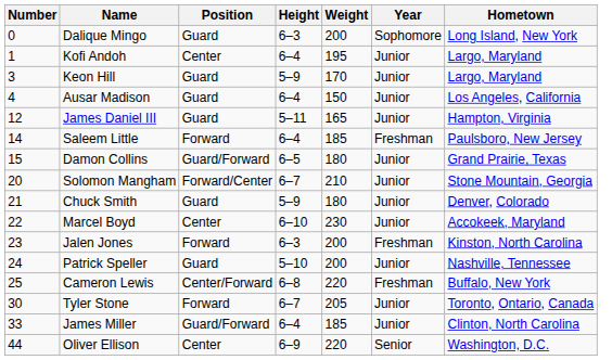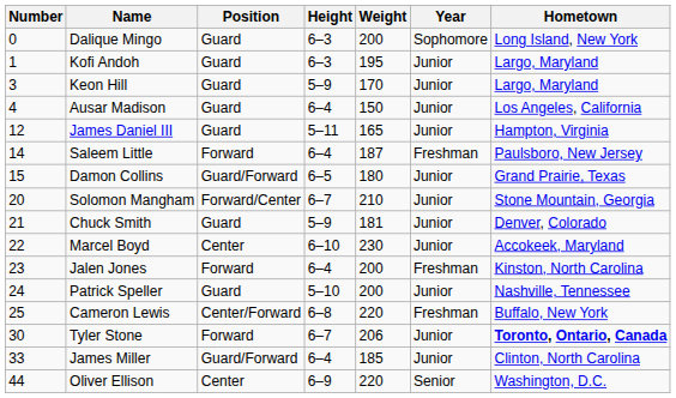 <table class="wikitable sortable" style="font-size: 95%;">
 <tr>
 <th>Number</th>
 <th>Name</th>
 <th>Position</th>
 <th>Height</th>
 <th>Weight</th>
 <th>Year</th>
 <th>Hometown</th>
 </tr>
 <tr>
 <td>0</td>
 <td>Dalique Mingo</td>
 <td>Guard</td>
 <td>6–3</td>
 <td>200</td>
 <td>Sophomore</td>
 <td><a href='#'>Long Island</a>, <a href='#'>New York</a></td>
 </tr>
 <tr>
 <td>1</td>
 <td>Kofi Andoh</td>
-<td>Center</td>
-<td>6–4</td>
+<td>Guard</td>
+<td>6–3</td>
 <td>195</td>
 <td>Junior</td>
 <td><a href='#'>Largo, Maryland</a></td>
 </tr>
 <tr>
 <td>3</td>
 <td>Keon Hill</td>
 <td>Guard</td>
 <td>5–9</td>
 <td>170</td>
 <td>Junior</td>
 <td><a href='#'>Largo, Maryland</a></td>
 </tr>
 <tr>
 <td>4</td>
 <td>Ausar Madison</td>
 <td>Guard</td>
 <td>6–4</td>
 <td>150</td>
 <td>Junior</td>
 <td><a href='#'>Los Angeles</a>, <a href='#'>California</a></td>
 </tr>
 <tr>
 <td>12</td>
 <td><a href='#'>James Daniel III</a></td>
 <td>Guard</td>
 <td>5–11</td>
 <td>165</td>
 <td>Junior</td>
 <td><a href='#'>Hampton, Virginia</a></td>
 </tr>
 <tr>
 <td>14</td>
 <td>Saleem Little</td>
 <td>Forward</td>
 <td>6–4</td>
-<td>185</td>
+<td>187</td>
 <td>Freshman</td>
 <td><a href='#'>Paulsboro, New Jersey</a></td>
 </tr>
 <tr>
 <td>15</td>
 <td>Damon Collins</td>
 <td>Guard/Forward</td>
 <td>6–5</td>
 <td>180</td>
 <td>Junior</td>
 <td><a href='#'>Grand Prairie, Texas</a></td>
 </tr>
 <tr>
 <td>20</td>
 <td>Solomon Mangham</td>
 <td>Forward/Center</td>
 <td>6–7</td>
 <td>210</td>
 <td>Junior</td>
 <td><a href='#'>Stone Mountain, Georgia</a></td>
 </tr>
 <tr>
 <td>21</td>
 <td>Chuck Smith</td>
 <td>Guard</td>
 <td>5–9</td>
-<td>180</td>
+<td>181</td>
 <td>Junior</td>
 <td><a href='#'>Denver</a>, <a href='#'>Colorado</a></td>
 </tr>
 <tr>
 <td>22</td>
 <td>Marcel Boyd</td>
 <td>Center</td>
 <td>6–10</td>
 <td>230</td>
 <td>Junior</td>
 <td><a href='#'>Accokeek, Maryland</a></td>
 </tr>
 <tr>
 <td>23</td>
 <td>Jalen Jones</td>
 <td>Forward</td>
-<td>6–3</td>
+<td>6–4</td>
 <td>200</td>
 <td>Freshman</td>
 <td><a href='#'>Kinston, North Carolina</a></td>
 </tr>
 <tr>
 <td>24</td>
 <td>Patrick Speller</td>
 <td>Guard</td>
 <td>5–10</td>
 <td>200</td>
 <td>Junior</td>
 <td><a href='#'>Nashville, Tennessee</a></td>
 </tr>
 <tr>
 <td>25</td>
 <td>Cameron Lewis</td>
 <td>Center/Forward</td>
 <td>6–8</td>
 <td>220</td>
 <td>Freshman</td>
 <td><a href='#'>Buffalo, New York</a></td>
 </tr>
 <tr>
 <td>30</td>
 <td>Tyler Stone</td>
 <td>Forward</td>
 <td>6–7</td>
-<td>205</td>
+<td>206</td>
 <td>Junior</td>
-<td><a href='#'>Toronto</a>, <a href='#'>Ontario</a>, <a href='#'>Canada</a></td>
+<td><strong><a href='#'>Toronto</a>, <a href='#'>Ontario</a>, <a href='#'>Canada</a></strong></td>
 </tr>
 <tr>
 <td>33</td>
 <td>James Miller</td>
 <td>Guard/Forward</td>
 <td>6–4</td>
 <td>185</td>
 <td>Junior</td>
 <td><a href='#'>Clinton, North Carolina</a></td>
 </tr>
 <tr>
 <td>44</td>
 <td>Oliver Ellison</td>
 <td>Center</td>
 <td>6–9</td>
 <td>220</td>
 <td>Senior</td>
 <td><a href='#'>Washington, D.C.</a></td>
 </tr>
 </table>
